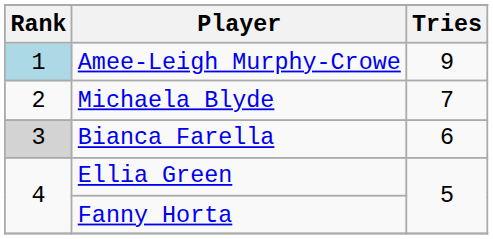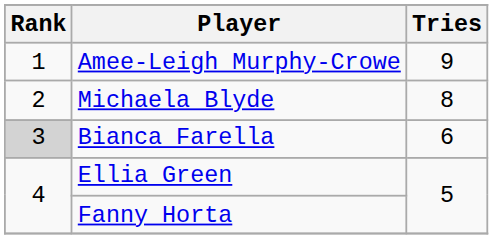 <table class="wikitable sortable">
 <tr>
 </tr>
 <tr>
 <th>Rank</th>
 <th>Player</th>
 <th>Tries</th>
 </tr>
 <tr>
-<td align=center style="background: lightblue;">1</td>
+<td align=center>1</td>
 <td> <a href='#'>Amee-Leigh Murphy-Crowe</a></td>
 <td align=center>9</td>
 </tr>
 <tr>
 <td align=center>2</td>
 <td> <a href='#'>Michaela Blyde</a></td>
-<td align=center>7</td>
+<td align=center>8</td>
 </tr>
 <tr>
 <td align=center style="background: lightgrey;">3</td>
 <td> <a href='#'>Bianca Farella</a></td>
 <td align=center>6</td>
 </tr>
 <tr>
 <td align=center rowspan=2>4</td>
 <td> <a href='#'>Ellia Green</a></td>
 <td align=center rowspan=2>5</td>
 </tr>
 <tr>
 <td> <a href='#'>Fanny Horta</a></td>
 </tr>
 <tr>
 </tr>
 </table>
